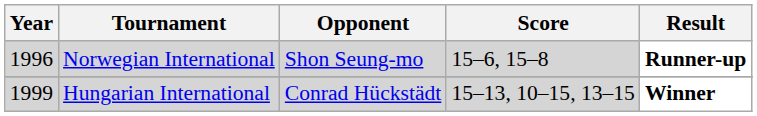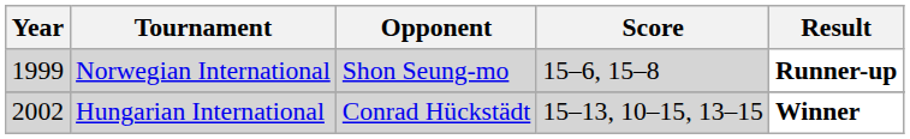 <table class="sortable wikitable" style="font-size: 90%;">
 <tr>
 <th>Year</th>
 <th>Tournament</th>
 <th>Opponent</th>
 <th>Score</th>
 <th>Result</th>
 </tr>
 <tr style="background:#D5D5D5">
-<td align="center">1996</td>
+<td align="center">1999</td>
 <td align="left"><a href='#'>Norwegian International</a></td>
 <td align="left"> <a href='#'>Shon Seung-mo</a></td>
 <td align="left">15–6, 15–8</td>
 <td style="text-align:left; background:white"> <strong>Runner-up</strong></td>
 </tr>
 <tr>
 </tr>
 <tr style="background:#D5D5D5">
-<td align="center">1999</td>
+<td align="center">2002</td>
 <td align="left"><a href='#'>Hungarian International</a></td>
 <td align="left"> <a href='#'>Conrad Hückstädt</a></td>
 <td align="left">15–13, 10–15, 13–15</td>
 <td style="text-align:left; background:white"> <strong>Winner</strong></td>
 </tr>
 </table>
